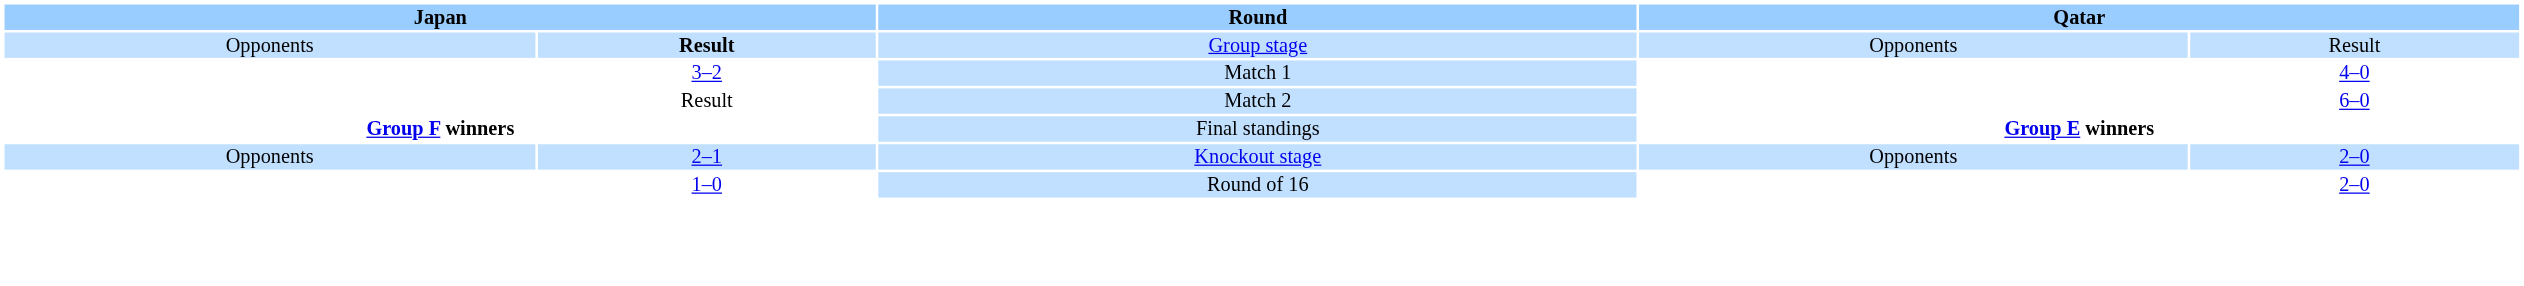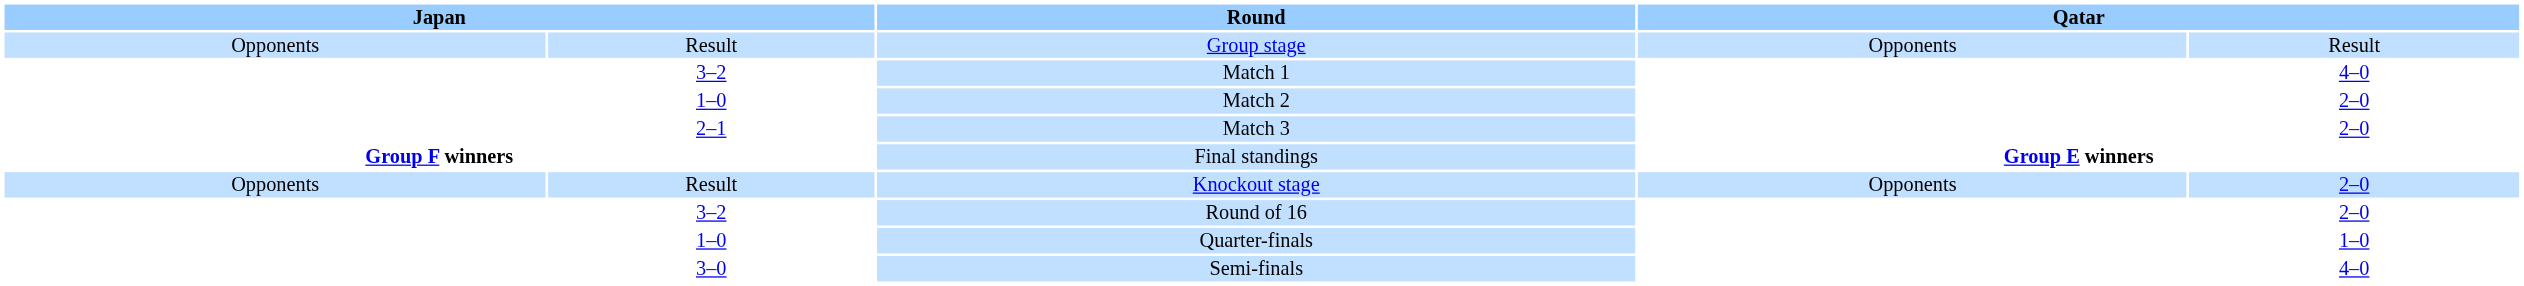 <table style="width:100%; text-align:center">
 <tr style="vertical-align:top; background:#99CCFF">
 <th colspan="2">Japan</th>
 <th>Round</th>
 <th colspan="2">Qatar</th>
 </tr>
 <tr style="vertical-align:top; background:#C1E0FF">
 <td>Opponents</td>
-<td><strong>Result</strong></td>
+<td>Result</td>
 <td><a href='#'>Group stage</a></td>
 <td>Opponents</td>
 <td>Result</td>
 </tr>
 <tr>
 <td align="left"></td>
 <td><a href='#'>3–2</a></td>
 <td style="background:#C1E0FF">Match 1</td>
 <td align="left"></td>
 <td><a href='#'>4–0</a></td>
 </tr>
 <tr>
 <td align="left"></td>
-<td>Result</td>
+<td><a href='#'>1–0</a></td>
 <td style="background:#C1E0FF">Match 2</td>
 <td align="left"></td>
-<td><a href='#'>6–0</a></td>
+<td><a href='#'>2–0</a></td>
+</tr>
+<tr>
+<td align="left"></td>
+<td><a href='#'>2–1</a></td>
+<td style="background:#C1E0FF">Match 3</td>
+<td align="left"></td>
+<td><a href='#'>2–0</a></td>
 </tr>
 <tr>
 <td colspan="2" style="text-align:center"><strong><a href='#'>Group F</a> winners</strong><br></td>
 <td style="background:#C1E0FF">Final standings</td>
 <td colspan="2" style="text-align:center"><strong><a href='#'>Group E</a> winners</strong><br></td>
 </tr>
 <tr style="vertical-align:top; background:#C1E0FF">
 <td>Opponents</td>
-<td><a href='#'>2–1</a></td>
+<td>Result</td>
 <td><a href='#'>Knockout stage</a></td>
 <td>Opponents</td>
 <td><a href='#'>2–0</a></td>
 </tr>
 <tr>
 <td align="left"></td>
-<td><a href='#'>1–0</a></td>
+<td><a href='#'>3–2</a></td>
 <td style="background:#C1E0FF">Round of 16</td>
 <td align="left"></td>
 <td><a href='#'>2–0</a></td>
 </tr>
+<tr>
+<td align="left"></td>
+<td><a href='#'>1–0</a></td>
+<td style="background:#C1E0FF">Quarter-finals</td>
+<td align="left"></td>
+<td><a href='#'>1–0</a></td>
+</tr>
+<tr>
+<td align="left"></td>
+<td><a href='#'>3–0</a></td>
+<td style="background:#C1E0FF">Semi-finals</td>
+<td align="left"></td>
+<td><a href='#'>4–0</a></td>
+</tr>
 </table>
